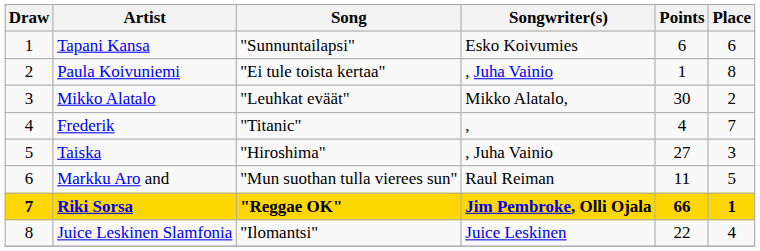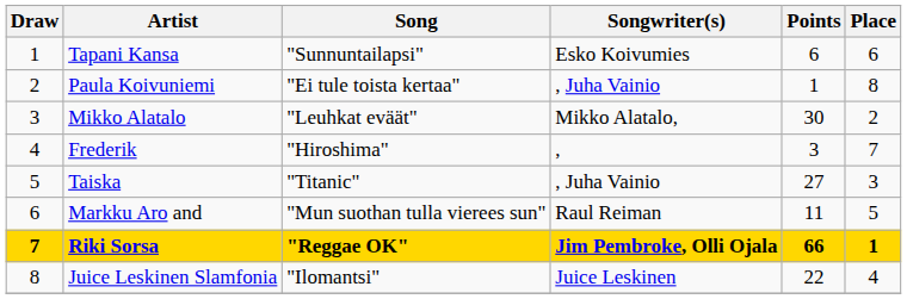 <table class="sortable wikitable" style="margin: 1em auto 1em auto; text-align:center">
 <tr>
 <th>Draw</th>
 <th>Artist</th>
 <th>Song</th>
 <th>Songwriter(s)</th>
 <th>Points</th>
 <th>Place</th>
 </tr>
 <tr>
 <td>1</td>
 <td align="left"><a href='#'>Tapani Kansa</a></td>
 <td align="left">"Sunnuntailapsi"</td>
 <td align="left">Esko Koivumies</td>
 <td>6</td>
 <td>6</td>
 </tr>
 <tr>
 <td>2</td>
 <td align="left"><a href='#'>Paula Koivuniemi</a></td>
 <td align="left">"Ei tule toista kertaa"</td>
 <td align="left">, <a href='#'>Juha Vainio</a></td>
 <td>1</td>
 <td>8</td>
 </tr>
 <tr>
 <td>3</td>
 <td align="left"><a href='#'>Mikko Alatalo</a></td>
 <td align="left">"Leuhkat eväät"</td>
 <td align="left">Mikko Alatalo, </td>
 <td>30</td>
 <td>2</td>
 </tr>
 <tr>
 <td>4</td>
 <td align="left"><a href='#'>Frederik</a></td>
-<td align="left">"Titanic"</td>
+<td align="left">"Hiroshima"</td>
 <td align="left">, </td>
-<td>4</td>
+<td>3</td>
 <td>7</td>
 </tr>
 <tr>
 <td>5</td>
 <td align="left"><a href='#'>Taiska</a></td>
-<td align="left">"Hiroshima"</td>
+<td align="left">"Titanic"</td>
 <td align="left">, Juha Vainio</td>
 <td>27</td>
 <td>3</td>
 </tr>
 <tr>
 <td>6</td>
 <td align="left"><a href='#'>Markku Aro</a> and </td>
 <td align="left">"Mun suothan tulla vierees sun"</td>
 <td align="left">Raul Reiman</td>
 <td>11</td>
 <td>5</td>
 </tr>
 <tr bgcolor="#FFD700">
 <td><strong>7</strong></td>
 <td align="left"><strong><a href='#'>Riki Sorsa</a></strong></td>
 <td align="left"><strong>"Reggae OK"</strong></td>
 <td align="left"><strong><a href='#'>Jim Pembroke</a>, Olli Ojala</strong></td>
 <td><strong>66</strong></td>
 <td><strong>1</strong></td>
 </tr>
 <tr>
 <td>8</td>
 <td align="left"><a href='#'>Juice Leskinen Slamfonia</a></td>
 <td align="left">"Ilomantsi"</td>
 <td align="left"><a href='#'>Juice Leskinen</a></td>
 <td>22</td>
 <td>4</td>
 </tr>
 <tr>
 </tr>
 </table>
